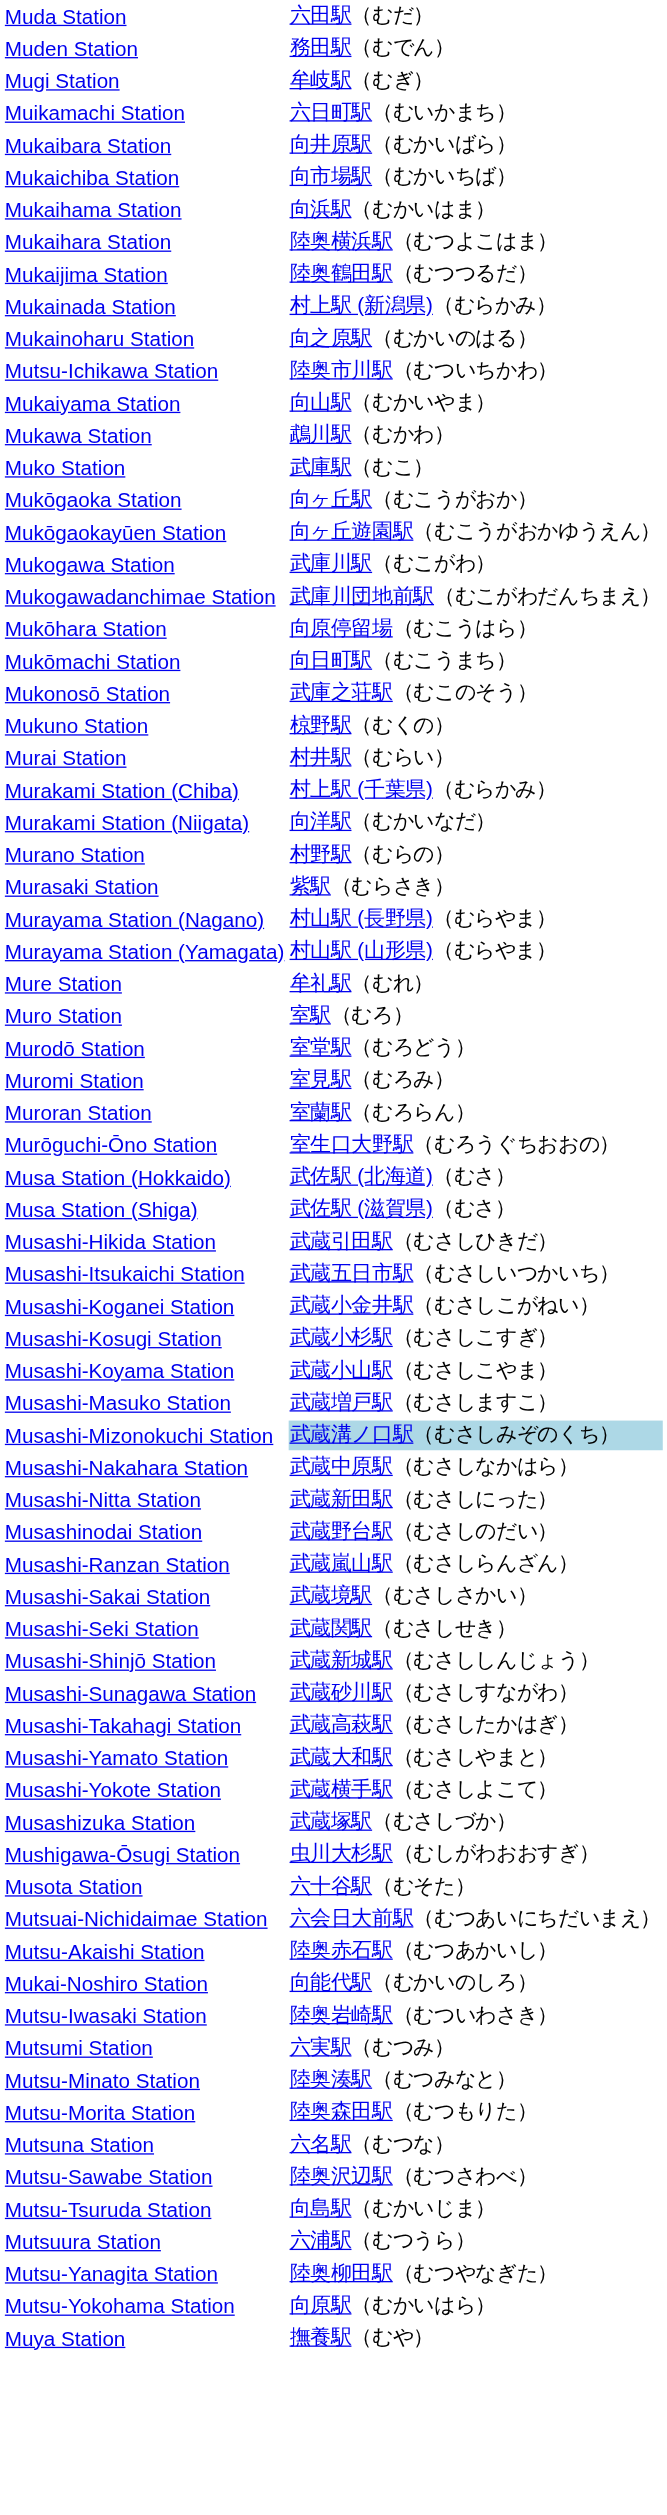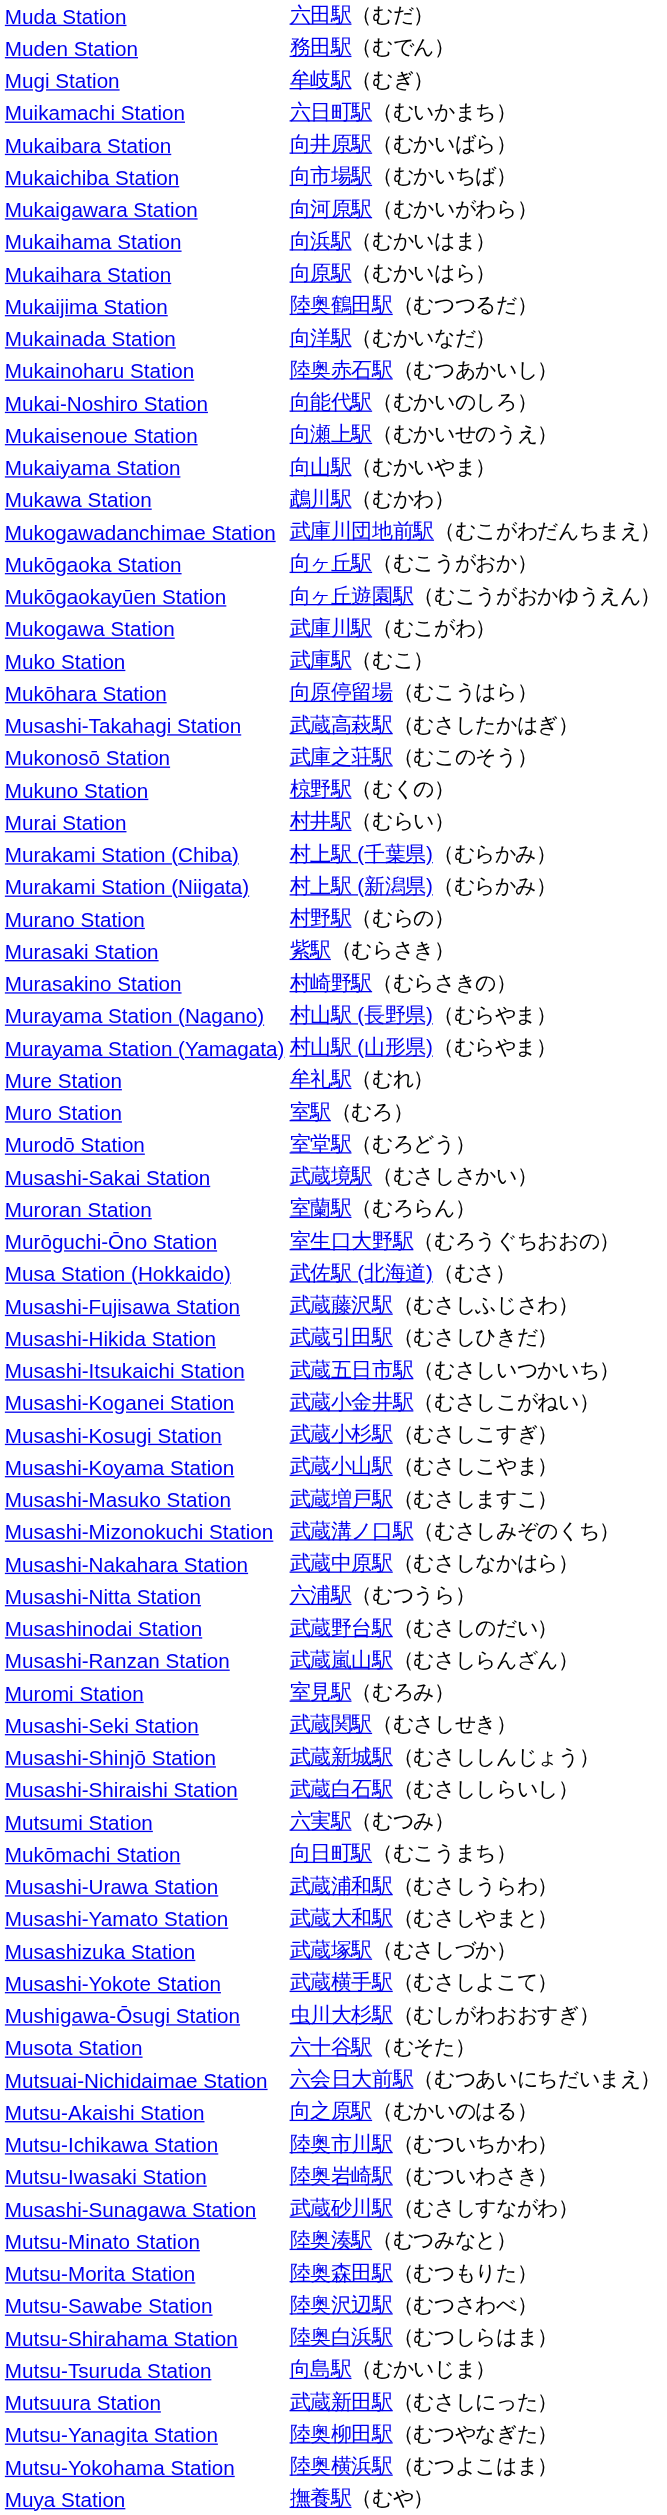 <table>
 <tr>
 <td><a href='#'>Muda Station</a></td>
 <td><a href='#'>六田駅</a>（むだ）</td>
 </tr>
 <tr>
 <td><a href='#'>Muden Station</a></td>
 <td><a href='#'>務田駅</a>（むでん）</td>
 </tr>
 <tr>
 <td><a href='#'>Mugi Station</a></td>
 <td><a href='#'>牟岐駅</a>（むぎ）</td>
 </tr>
 <tr>
 <td><a href='#'>Muikamachi Station</a></td>
 <td><a href='#'>六日町駅</a>（むいかまち）</td>
 </tr>
 <tr>
 <td><a href='#'>Mukaibara Station</a></td>
 <td><a href='#'>向井原駅</a>（むかいばら）</td>
 </tr>
 <tr>
 <td><a href='#'>Mukaichiba Station</a></td>
 <td><a href='#'>向市場駅</a>（むかいちば）</td>
 </tr>
 <tr>
+<td><a href='#'>Mukaigawara Station</a></td>
+<td><a href='#'>向河原駅</a>（むかいがわら）</td>
+</tr>
+<tr>
 <td><a href='#'>Mukaihama Station</a></td>
 <td><a href='#'>向浜駅</a>（むかいはま）</td>
 </tr>
 <tr>
 <td><a href='#'>Mukaihara Station</a></td>
-<td><a href='#'>陸奥横浜駅</a>（むつよこはま）</td>
+<td><a href='#'>向原駅</a>（むかいはら）</td>
 </tr>
 <tr>
 <td><a href='#'>Mukaijima Station</a></td>
 <td><a href='#'>陸奥鶴田駅</a>（むつつるだ）</td>
 </tr>
 <tr>
 <td><a href='#'>Mukainada Station</a></td>
-<td><a href='#'>村上駅 (新潟県)</a>（むらかみ）</td>
+<td><a href='#'>向洋駅</a>（むかいなだ）</td>
 </tr>
 <tr>
 <td><a href='#'>Mukainoharu Station</a></td>
-<td><a href='#'>向之原駅</a>（むかいのはる）</td>
+<td><a href='#'>陸奥赤石駅</a>（むつあかいし）</td>
 </tr>
 <tr>
-<td><a href='#'>Mutsu-Ichikawa Station</a></td>
-<td><a href='#'>陸奥市川駅</a>（むついちかわ）</td>
+<td><a href='#'>Mukai-Noshiro Station</a></td>
+<td><a href='#'>向能代駅</a>（むかいのしろ）</td>
+</tr>
+<tr>
+<td><a href='#'>Mukaisenoue Station</a></td>
+<td><a href='#'>向瀬上駅</a>（むかいせのうえ）</td>
 </tr>
 <tr>
 <td><a href='#'>Mukaiyama Station</a></td>
 <td><a href='#'>向山駅</a>（むかいやま）</td>
 </tr>
 <tr>
 <td><a href='#'>Mukawa Station</a></td>
 <td><a href='#'>鵡川駅</a>（むかわ）</td>
 </tr>
 <tr>
-<td><a href='#'>Muko Station</a></td>
-<td><a href='#'>武庫駅</a>（むこ）</td>
+<td><a href='#'>Mukogawadanchimae Station</a></td>
+<td><a href='#'>武庫川団地前駅</a>（むこがわだんちまえ）</td>
 </tr>
 <tr>
 <td><a href='#'>Mukōgaoka Station</a></td>
 <td><a href='#'>向ヶ丘駅</a>（むこうがおか）</td>
 </tr>
 <tr>
 <td><a href='#'>Mukōgaokayūen Station</a></td>
 <td><a href='#'>向ヶ丘遊園駅</a>（むこうがおかゆうえん）</td>
 </tr>
 <tr>
 <td><a href='#'>Mukogawa Station</a></td>
 <td><a href='#'>武庫川駅</a>（むこがわ）</td>
 </tr>
 <tr>
-<td><a href='#'>Mukogawadanchimae Station</a></td>
-<td><a href='#'>武庫川団地前駅</a>（むこがわだんちまえ）</td>
+<td><a href='#'>Muko Station</a></td>
+<td><a href='#'>武庫駅</a>（むこ）</td>
 </tr>
 <tr>
 <td><a href='#'>Mukōhara Station</a></td>
 <td><a href='#'>向原停留場</a>（むこうはら）</td>
 </tr>
 <tr>
-<td><a href='#'>Mukōmachi Station</a></td>
-<td><a href='#'>向日町駅</a>（むこうまち）</td>
+<td><a href='#'>Musashi-Takahagi Station</a></td>
+<td><a href='#'>武蔵高萩駅</a>（むさしたかはぎ）</td>
 </tr>
 <tr>
 <td><a href='#'>Mukonosō Station</a></td>
 <td><a href='#'>武庫之荘駅</a>（むこのそう）</td>
 </tr>
 <tr>
 <td><a href='#'>Mukuno Station</a></td>
 <td><a href='#'>椋野駅</a>（むくの）</td>
 </tr>
 <tr>
 <td><a href='#'>Murai Station</a></td>
 <td><a href='#'>村井駅</a>（むらい）</td>
 </tr>
 <tr>
 <td><a href='#'>Murakami Station (Chiba)</a></td>
 <td><a href='#'>村上駅 (千葉県)</a>（むらかみ）</td>
 </tr>
 <tr>
 <td><a href='#'>Murakami Station (Niigata)</a></td>
-<td><a href='#'>向洋駅</a>（むかいなだ）</td>
+<td><a href='#'>村上駅 (新潟県)</a>（むらかみ）</td>
 </tr>
 <tr>
 <td><a href='#'>Murano Station</a></td>
 <td><a href='#'>村野駅</a>（むらの）</td>
 </tr>
 <tr>
 <td><a href='#'>Murasaki Station</a></td>
 <td><a href='#'>紫駅</a>（むらさき）</td>
+</tr>
+<tr>
+<td><a href='#'>Murasakino Station</a></td>
+<td><a href='#'>村崎野駅</a>（むらさきの）</td>
 </tr>
 <tr>
 <td><a href='#'>Murayama Station (Nagano)</a></td>
 <td><a href='#'>村山駅 (長野県)</a>（むらやま）</td>
 </tr>
 <tr>
 <td><a href='#'>Murayama Station (Yamagata)</a></td>
 <td><a href='#'>村山駅 (山形県)</a>（むらやま）</td>
 </tr>
 <tr>
 <td><a href='#'>Mure Station</a></td>
 <td><a href='#'>牟礼駅</a>（むれ）</td>
 </tr>
 <tr>
 <td><a href='#'>Muro Station</a></td>
 <td><a href='#'>室駅</a>（むろ）</td>
 </tr>
 <tr>
 <td><a href='#'>Murodō Station</a></td>
 <td><a href='#'>室堂駅</a>（むろどう）</td>
 </tr>
 <tr>
-<td><a href='#'>Muromi Station</a></td>
-<td><a href='#'>室見駅</a>（むろみ）</td>
+<td><a href='#'>Musashi-Sakai Station</a></td>
+<td><a href='#'>武蔵境駅</a>（むさしさかい）</td>
 </tr>
 <tr>
 <td><a href='#'>Muroran Station</a></td>
 <td><a href='#'>室蘭駅</a>（むろらん）</td>
 </tr>
 <tr>
 <td><a href='#'>Murōguchi-Ōno Station</a></td>
 <td><a href='#'>室生口大野駅</a>（むろうぐちおおの）</td>
 </tr>
 <tr>
 <td><a href='#'>Musa Station (Hokkaido)</a></td>
 <td><a href='#'>武佐駅 (北海道)</a>（むさ）</td>
 </tr>
 <tr>
-<td><a href='#'>Musa Station (Shiga)</a></td>
-<td><a href='#'>武佐駅 (滋賀県)</a>（むさ）</td>
+<td><a href='#'>Musashi-Fujisawa Station</a></td>
+<td><a href='#'>武蔵藤沢駅</a>（むさしふじさわ）</td>
 </tr>
 <tr>
 <td><a href='#'>Musashi-Hikida Station</a></td>
 <td><a href='#'>武蔵引田駅</a>（むさしひきだ）</td>
 </tr>
 <tr>
 <td><a href='#'>Musashi-Itsukaichi Station</a></td>
 <td><a href='#'>武蔵五日市駅</a>（むさしいつかいち）</td>
 </tr>
 <tr>
 <td><a href='#'>Musashi-Koganei Station</a></td>
 <td><a href='#'>武蔵小金井駅</a>（むさしこがねい）</td>
 </tr>
 <tr>
 <td><a href='#'>Musashi-Kosugi Station</a></td>
 <td><a href='#'>武蔵小杉駅</a>（むさしこすぎ）</td>
 </tr>
 <tr>
 <td><a href='#'>Musashi-Koyama Station</a></td>
 <td><a href='#'>武蔵小山駅</a>（むさしこやま）</td>
 </tr>
 <tr>
 <td><a href='#'>Musashi-Masuko Station</a></td>
 <td><a href='#'>武蔵増戸駅</a>（むさしますこ）</td>
 </tr>
 <tr>
 <td><a href='#'>Musashi-Mizonokuchi Station</a></td>
-<td style="background: lightblue;"><a href='#'>武蔵溝ノ口駅</a>（むさしみぞのくち）</td>
+<td><a href='#'>武蔵溝ノ口駅</a>（むさしみぞのくち）</td>
 </tr>
 <tr>
 <td><a href='#'>Musashi-Nakahara Station</a></td>
 <td><a href='#'>武蔵中原駅</a>（むさしなかはら）</td>
 </tr>
 <tr>
 <td><a href='#'>Musashi-Nitta Station</a></td>
-<td><a href='#'>武蔵新田駅</a>（むさしにった）</td>
+<td><a href='#'>六浦駅</a>（むつうら）</td>
 </tr>
 <tr>
 <td><a href='#'>Musashinodai Station</a></td>
 <td><a href='#'>武蔵野台駅</a>（むさしのだい）</td>
 </tr>
 <tr>
 <td><a href='#'>Musashi-Ranzan Station</a></td>
 <td><a href='#'>武蔵嵐山駅</a>（むさしらんざん）</td>
 </tr>
 <tr>
-<td><a href='#'>Musashi-Sakai Station</a></td>
-<td><a href='#'>武蔵境駅</a>（むさしさかい）</td>
+<td><a href='#'>Muromi Station</a></td>
+<td><a href='#'>室見駅</a>（むろみ）</td>
 </tr>
 <tr>
 <td><a href='#'>Musashi-Seki Station</a></td>
 <td><a href='#'>武蔵関駅</a>（むさしせき）</td>
 </tr>
 <tr>
 <td><a href='#'>Musashi-Shinjō Station</a></td>
 <td><a href='#'>武蔵新城駅</a>（むさししんじょう）</td>
 </tr>
 <tr>
-<td><a href='#'>Musashi-Sunagawa Station</a></td>
-<td><a href='#'>武蔵砂川駅</a>（むさしすながわ）</td>
+<td><a href='#'>Musashi-Shiraishi Station</a></td>
+<td><a href='#'>武蔵白石駅</a>（むさししらいし）</td>
 </tr>
 <tr>
-<td><a href='#'>Musashi-Takahagi Station</a></td>
-<td><a href='#'>武蔵高萩駅</a>（むさしたかはぎ）</td>
+<td><a href='#'>Mutsumi Station</a></td>
+<td><a href='#'>六実駅</a>（むつみ）</td>
+</tr>
+<tr>
+<td><a href='#'>Mukōmachi Station</a></td>
+<td><a href='#'>向日町駅</a>（むこうまち）</td>
+</tr>
+<tr>
+<td><a href='#'>Musashi-Urawa Station</a></td>
+<td><a href='#'>武蔵浦和駅</a>（むさしうらわ）</td>
 </tr>
 <tr>
 <td><a href='#'>Musashi-Yamato Station</a></td>
 <td><a href='#'>武蔵大和駅</a>（むさしやまと）</td>
 </tr>
 <tr>
+<td><a href='#'>Musashizuka Station</a></td>
+<td><a href='#'>武蔵塚駅</a>（むさしづか）</td>
+</tr>
+<tr>
 <td><a href='#'>Musashi-Yokote Station</a></td>
 <td><a href='#'>武蔵横手駅</a>（むさしよこて）</td>
-</tr>
-<tr>
-<td><a href='#'>Musashizuka Station</a></td>
-<td><a href='#'>武蔵塚駅</a>（むさしづか）</td>
 </tr>
 <tr>
 <td><a href='#'>Mushigawa-Ōsugi Station</a></td>
 <td><a href='#'>虫川大杉駅</a>（むしがわおおすぎ）</td>
 </tr>
 <tr>
 <td><a href='#'>Musota Station</a></td>
 <td><a href='#'>六十谷駅</a>（むそた）</td>
 </tr>
 <tr>
 <td><a href='#'>Mutsuai-Nichidaimae Station</a></td>
 <td><a href='#'>六会日大前駅</a>（むつあいにちだいまえ）</td>
 </tr>
 <tr>
 <td><a href='#'>Mutsu-Akaishi Station</a></td>
-<td><a href='#'>陸奥赤石駅</a>（むつあかいし）</td>
+<td><a href='#'>向之原駅</a>（むかいのはる）</td>
 </tr>
 <tr>
-<td><a href='#'>Mukai-Noshiro Station</a></td>
-<td><a href='#'>向能代駅</a>（むかいのしろ）</td>
+<td><a href='#'>Mutsu-Ichikawa Station</a></td>
+<td><a href='#'>陸奥市川駅</a>（むついちかわ）</td>
 </tr>
 <tr>
 <td><a href='#'>Mutsu-Iwasaki Station</a></td>
 <td><a href='#'>陸奥岩崎駅</a>（むついわさき）</td>
 </tr>
 <tr>
-<td><a href='#'>Mutsumi Station</a></td>
-<td><a href='#'>六実駅</a>（むつみ）</td>
+<td><a href='#'>Musashi-Sunagawa Station</a></td>
+<td><a href='#'>武蔵砂川駅</a>（むさしすながわ）</td>
 </tr>
 <tr>
 <td><a href='#'>Mutsu-Minato Station</a></td>
 <td><a href='#'>陸奥湊駅</a>（むつみなと）</td>
 </tr>
 <tr>
 <td><a href='#'>Mutsu-Morita Station</a></td>
 <td><a href='#'>陸奥森田駅</a>（むつもりた）</td>
 </tr>
 <tr>
-<td><a href='#'>Mutsuna Station</a></td>
-<td><a href='#'>六名駅</a>（むつな）</td>
+<td><a href='#'>Mutsu-Sawabe Station</a></td>
+<td><a href='#'>陸奥沢辺駅</a>（むつさわべ）</td>
 </tr>
 <tr>
-<td><a href='#'>Mutsu-Sawabe Station</a></td>
-<td><a href='#'>陸奥沢辺駅</a>（むつさわべ）</td>
+<td><a href='#'>Mutsu-Shirahama Station</a></td>
+<td><a href='#'>陸奥白浜駅</a>（むつしらはま）</td>
 </tr>
 <tr>
 <td><a href='#'>Mutsu-Tsuruda Station</a></td>
 <td><a href='#'>向島駅</a>（むかいじま）</td>
 </tr>
 <tr>
 <td><a href='#'>Mutsuura Station</a></td>
-<td><a href='#'>六浦駅</a>（むつうら）</td>
+<td><a href='#'>武蔵新田駅</a>（むさしにった）</td>
 </tr>
 <tr>
 <td><a href='#'>Mutsu-Yanagita Station</a></td>
 <td><a href='#'>陸奥柳田駅</a>（むつやなぎた）</td>
 </tr>
 <tr>
 <td><a href='#'>Mutsu-Yokohama Station</a></td>
-<td><a href='#'>向原駅</a>（むかいはら）</td>
+<td><a href='#'>陸奥横浜駅</a>（むつよこはま）</td>
 </tr>
 <tr>
 <td><a href='#'>Muya Station</a></td>
 <td><a href='#'>撫養駅</a>（むや）</td>
 </tr>
 </table>
